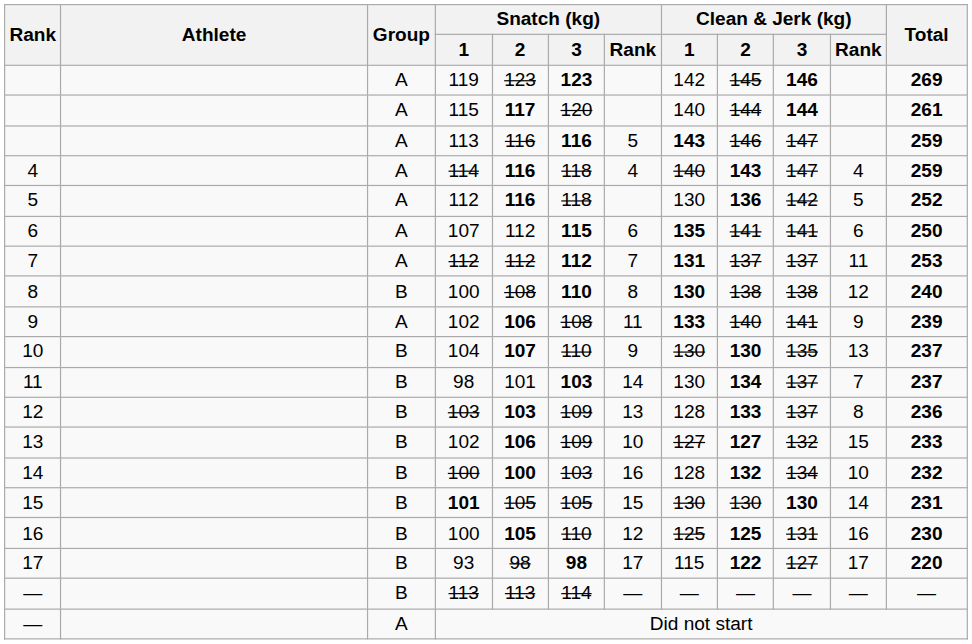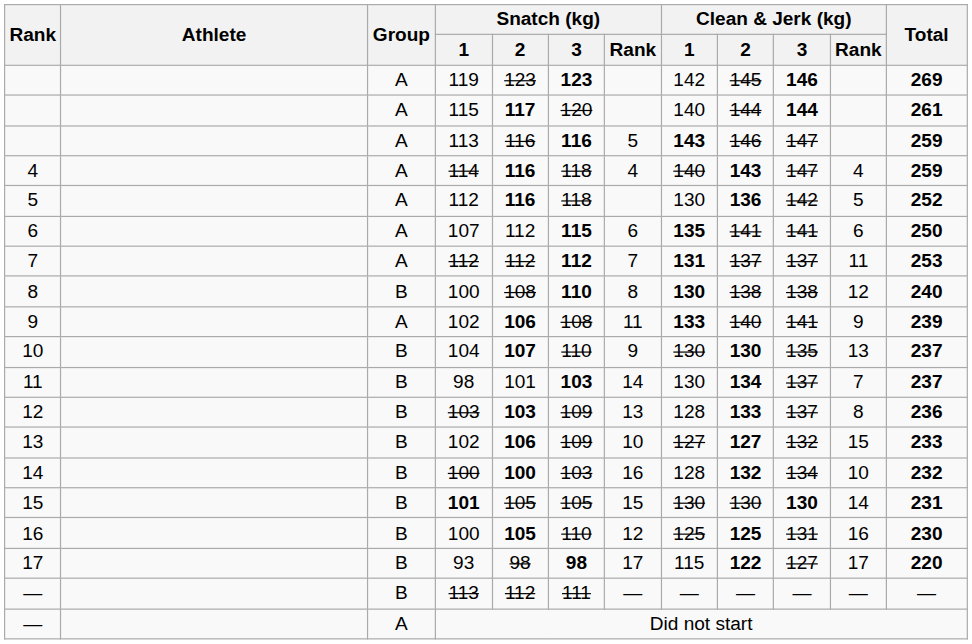 <table class = "wikitable" style="text-align:center;">
 <tr>
 <th rowspan=2 width=40>Rank</th>
 <th rowspan=2 width=250>Athlete</th>
 <th rowspan=2 width=50>Group</th>
 <th colspan=4>Snatch (kg)</th>
 <th colspan=4>Clean & Jerk (kg)</th>
 <th rowspan=2 width=60>Total</th>
 </tr>
 <tr>
 <th width=40>1</th>
 <th width=40>2</th>
 <th width=40>3</th>
 <th width=40>Rank</th>
 <th width=40>1</th>
 <th width=40>2</th>
 <th width=40>3</th>
 <th width=40>Rank</th>
 </tr>
 <tr>
 <td></td>
 <td align=left></td>
 <td>A</td>
 <td>119</td>
 <td><s>123</s></td>
 <td><strong>123</strong></td>
 <td></td>
 <td>142</td>
 <td><s>145</s></td>
 <td><strong>146</strong></td>
 <td></td>
 <td><strong>269</strong></td>
 </tr>
 <tr>
 <td></td>
 <td align=left></td>
 <td>A</td>
 <td>115</td>
 <td><strong>117</strong></td>
 <td><s>120</s></td>
 <td></td>
 <td>140</td>
 <td><s>144</s></td>
 <td><strong>144</strong></td>
 <td></td>
 <td><strong>261</strong></td>
 </tr>
 <tr>
 <td></td>
 <td align=left></td>
 <td>A</td>
 <td>113</td>
 <td><s>116</s></td>
 <td><strong>116</strong></td>
 <td>5</td>
 <td><strong>143</strong></td>
 <td><s>146</s></td>
 <td><s>147</s></td>
 <td></td>
 <td><strong>259</strong></td>
 </tr>
 <tr>
 <td>4</td>
 <td align=left></td>
 <td>A</td>
 <td><s>114</s></td>
 <td><strong>116</strong></td>
 <td><s>118</s></td>
 <td>4</td>
 <td><s>140</s></td>
 <td><strong>143</strong></td>
 <td><s>147</s></td>
 <td>4</td>
 <td><strong>259</strong></td>
 </tr>
 <tr>
 <td>5</td>
 <td align=left></td>
 <td>A</td>
 <td>112</td>
 <td><strong>116</strong></td>
 <td><s>118</s></td>
 <td></td>
 <td>130</td>
 <td><strong>136</strong></td>
 <td><s>142</s></td>
 <td>5</td>
 <td><strong>252</strong></td>
 </tr>
 <tr>
 <td>6</td>
 <td align=left></td>
 <td>A</td>
 <td>107</td>
 <td>112</td>
 <td><strong>115</strong></td>
 <td>6</td>
 <td><strong>135</strong></td>
 <td><s>141</s></td>
 <td><s>141</s></td>
 <td>6</td>
 <td><strong>250</strong></td>
 </tr>
 <tr>
 <td>7</td>
 <td align=left></td>
 <td>A</td>
 <td><s>112</s></td>
 <td><s>112</s></td>
 <td><strong>112</strong></td>
 <td>7</td>
 <td><strong>131</strong></td>
 <td><s>137</s></td>
 <td><s>137</s></td>
 <td>11</td>
 <td><strong>253</strong></td>
 </tr>
 <tr>
 <td>8</td>
 <td align=left></td>
 <td>B</td>
 <td>100</td>
 <td><s>108</s></td>
 <td><strong>110</strong></td>
 <td>8</td>
 <td><strong>130</strong></td>
 <td><s>138</s></td>
 <td><s>138</s></td>
 <td>12</td>
 <td><strong>240</strong></td>
 </tr>
 <tr>
 <td>9</td>
 <td align=left></td>
 <td>A</td>
 <td>102</td>
 <td><strong>106</strong></td>
 <td><s>108</s></td>
 <td>11</td>
 <td><strong>133</strong></td>
 <td><s>140</s></td>
 <td><s>141</s></td>
 <td>9</td>
 <td><strong>239</strong></td>
 </tr>
 <tr>
 <td>10</td>
 <td align=left></td>
 <td>B</td>
 <td>104</td>
 <td><strong>107</strong></td>
 <td><s>110</s></td>
 <td>9</td>
 <td><s>130</s></td>
 <td><strong>130</strong></td>
 <td><s>135</s></td>
 <td>13</td>
 <td><strong>237</strong></td>
 </tr>
 <tr>
 <td>11</td>
 <td align=left></td>
 <td>B</td>
 <td>98</td>
 <td>101</td>
 <td><strong>103</strong></td>
 <td>14</td>
 <td>130</td>
 <td><strong>134</strong></td>
 <td><s>137</s></td>
 <td>7</td>
 <td><strong>237</strong></td>
 </tr>
 <tr>
 <td>12</td>
 <td align=left></td>
 <td>B</td>
 <td><s>103</s></td>
 <td><strong>103</strong></td>
 <td><s>109</s></td>
 <td>13</td>
 <td>128</td>
 <td><strong>133</strong></td>
 <td><s>137</s></td>
 <td>8</td>
 <td><strong>236</strong></td>
 </tr>
 <tr>
 <td>13</td>
 <td align=left></td>
 <td>B</td>
 <td>102</td>
 <td><strong>106</strong></td>
 <td><s>109</s></td>
 <td>10</td>
 <td><s>127</s></td>
 <td><strong>127</strong></td>
 <td><s>132</s></td>
 <td>15</td>
 <td><strong>233</strong></td>
 </tr>
 <tr>
 <td>14</td>
 <td align=left></td>
 <td>B</td>
 <td><s>100</s></td>
 <td><strong>100</strong></td>
 <td><s>103</s></td>
 <td>16</td>
 <td>128</td>
 <td><strong>132</strong></td>
 <td><s>134</s></td>
 <td>10</td>
 <td><strong>232</strong></td>
 </tr>
 <tr>
 <td>15</td>
 <td align=left></td>
 <td>B</td>
 <td><strong>101</strong></td>
 <td><s>105</s></td>
 <td><s>105</s></td>
 <td>15</td>
 <td><s>130</s></td>
 <td><s>130</s></td>
 <td><strong>130</strong></td>
 <td>14</td>
 <td><strong>231</strong></td>
 </tr>
 <tr>
 <td>16</td>
 <td align=left></td>
 <td>B</td>
 <td>100</td>
 <td><strong>105</strong></td>
 <td><s>110</s></td>
 <td>12</td>
 <td><s>125</s></td>
 <td><strong>125</strong></td>
 <td><s>131</s></td>
 <td>16</td>
 <td><strong>230</strong></td>
 </tr>
 <tr>
 <td>17</td>
 <td align=left></td>
 <td>B</td>
 <td>93</td>
 <td><s>98</s></td>
 <td><strong>98</strong></td>
 <td>17</td>
 <td>115</td>
 <td><strong>122</strong></td>
 <td><s>127</s></td>
 <td>17</td>
 <td><strong>220</strong></td>
 </tr>
 <tr>
 <td>—</td>
 <td align=left></td>
 <td>B</td>
 <td><s>113</s></td>
-<td><s>113</s></td>
-<td><s>114</s></td>
+<td><s>112</s></td>
+<td><s>111</s></td>
 <td>—</td>
 <td>—</td>
 <td>—</td>
 <td>—</td>
 <td>—</td>
 <td>—</td>
 </tr>
 <tr>
 <td>—</td>
 <td align=left></td>
 <td>A</td>
 <td colspan=9>Did not start</td>
 </tr>
 </table>
